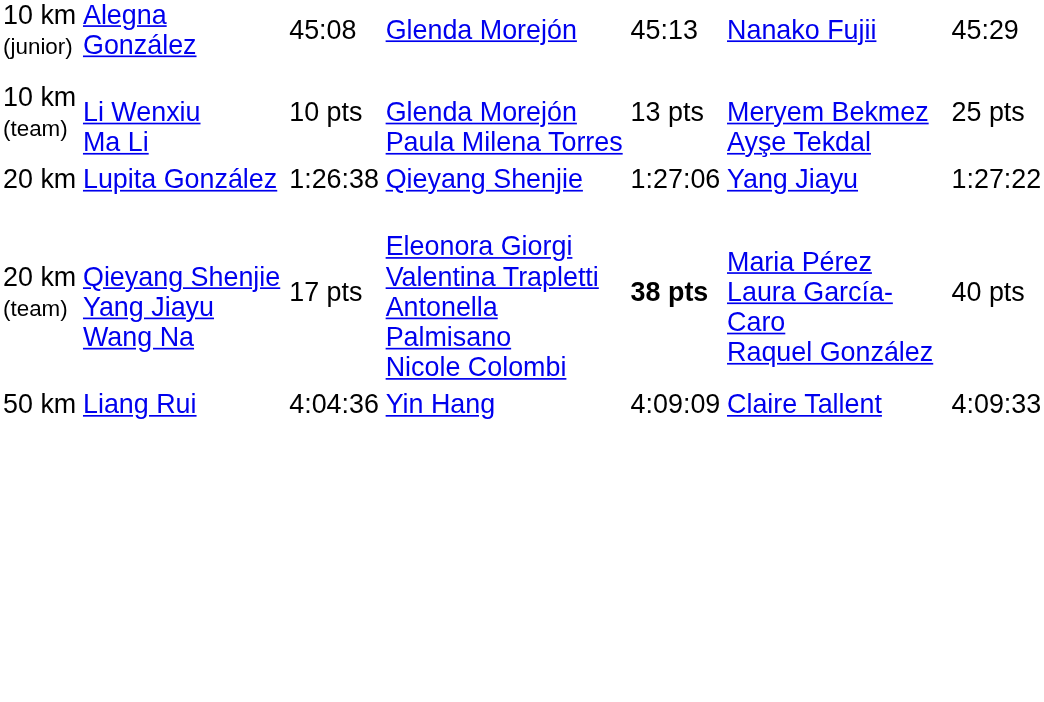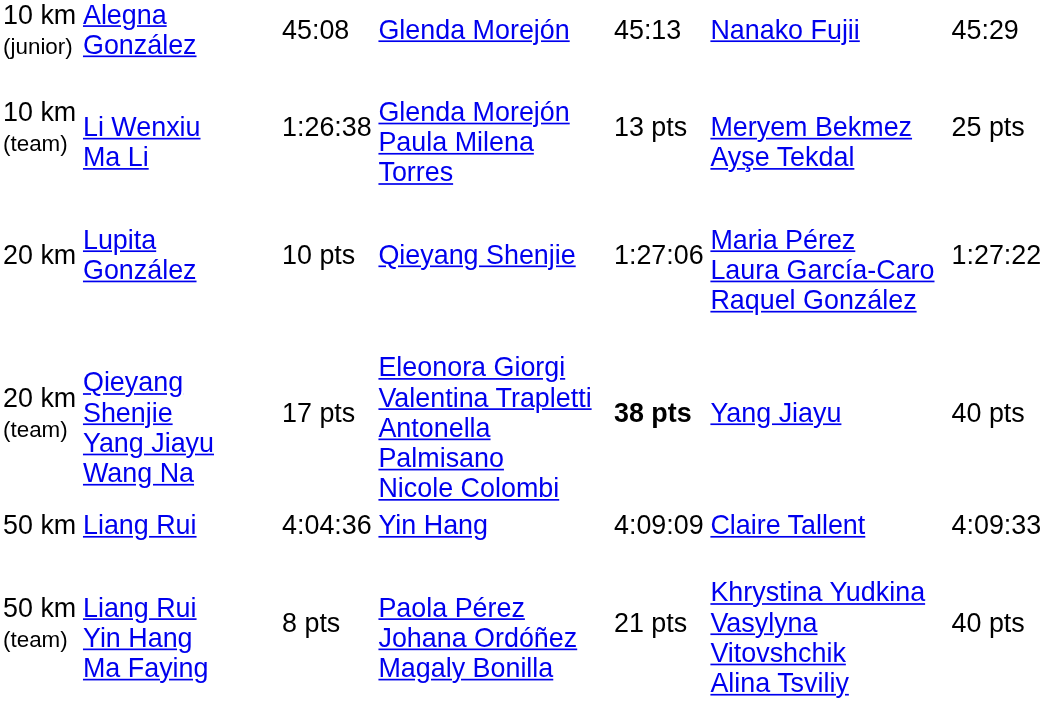 <table>
 <tr>
 <td>10 km<br><small>(junior)</small></td>
 <td> <a href='#'>Alegna González</a></td>
 <td>45:08 </td>
 <td> <a href='#'>Glenda Morejón</a></td>
 <td>45:13</td>
 <td> <a href='#'>Nanako Fujii</a></td>
 <td>45:29 </td>
 </tr>
 <tr>
 <td>10 km<br><small>(team)</small></td>
 <td><br><a href='#'>Li Wenxiu</a><br><a href='#'>Ma Li</a></td>
-<td>10 pts</td>
+<td>1:26:38</td>
 <td><br><a href='#'>Glenda Morejón</a><br><a href='#'>Paula Milena Torres</a></td>
 <td>13 pts</td>
 <td><br><a href='#'>Meryem Bekmez</a><br><a href='#'>Ayşe Tekdal</a></td>
 <td>25 pts</td>
 </tr>
 <tr>
 <td>20 km</td>
 <td> <a href='#'>Lupita González</a></td>
-<td>1:26:38</td>
+<td>10 pts</td>
 <td> <a href='#'>Qieyang Shenjie</a></td>
 <td>1:27:06</td>
-<td> <a href='#'>Yang Jiayu</a></td>
+<td><br><a href='#'>Maria Pérez</a><br><a href='#'>Laura García-Caro</a><br><a href='#'>Raquel González</a></td>
 <td>1:27:22</td>
 </tr>
 <tr>
 <td>20 km<br><small>(team)</small></td>
 <td><br><a href='#'>Qieyang Shenjie</a><br><a href='#'>Yang Jiayu</a><br><a href='#'>Wang Na</a></td>
 <td>17 pts</td>
 <td><br><a href='#'>Eleonora Giorgi</a><br><a href='#'>Valentina Trapletti</a><br><a href='#'>Antonella Palmisano</a><br><a href='#'>Nicole Colombi</a></td>
 <td><strong>38 pts</strong></td>
-<td><br><a href='#'>Maria Pérez</a><br><a href='#'>Laura García-Caro</a><br><a href='#'>Raquel González</a></td>
+<td> <a href='#'>Yang Jiayu</a></td>
 <td>40 pts</td>
 </tr>
 <tr>
 <td>50 km</td>
 <td> <a href='#'>Liang Rui</a></td>
 <td>4:04:36 </td>
 <td> <a href='#'>Yin Hang</a></td>
 <td>4:09:09</td>
 <td> <a href='#'>Claire Tallent</a></td>
 <td>4:09:33 </td>
 </tr>
+<tr>
+<td>50 km<br><small>(team)</small></td>
+<td><br><a href='#'>Liang Rui</a><br><a href='#'>Yin Hang</a><br><a href='#'>Ma Faying</a></td>
+<td>8 pts</td>
+<td><br><a href='#'>Paola Pérez</a><br><a href='#'>Johana Ordóñez</a><br><a href='#'>Magaly Bonilla</a></td>
+<td>21 pts</td>
+<td><br><a href='#'>Khrystina Yudkina</a><br><a href='#'>Vasylyna Vitovshchik</a><br><a href='#'>Alina Tsviliy</a></td>
+<td>40 pts</td>
+</tr>
 </table>
